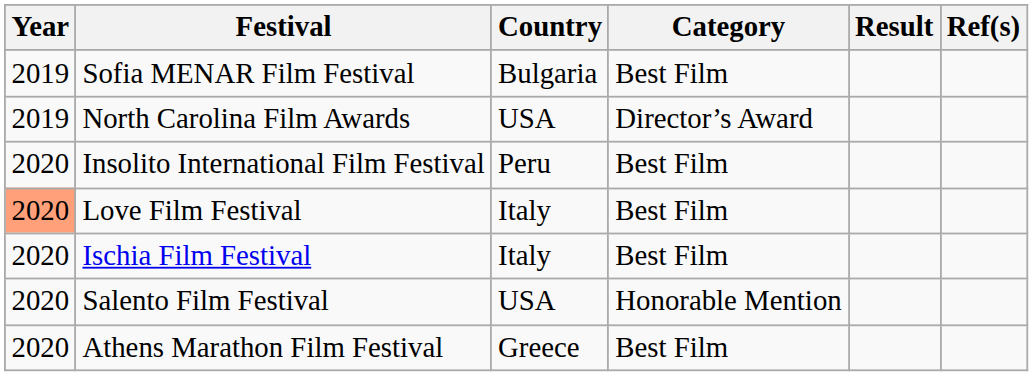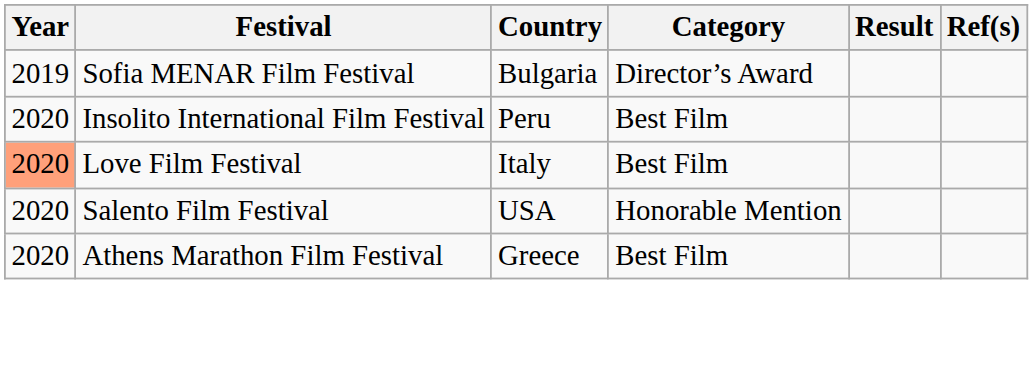 <table class="wikitable sortable">
 <tr>
 <th>Year</th>
 <th>Festival</th>
 <th>Country</th>
 <th>Category</th>
 <th>Result</th>
 <th><abbr>Ref(s)</abbr></th>
 </tr>
 <tr>
 <td>2019</td>
 <td>Sofia MENAR Film Festival</td>
 <td>Bulgaria</td>
-<td>Best Film</td>
-<td></td>
-<td></td>
-</tr>
-<tr>
-<td>2019</td>
-<td>North Carolina Film Awards</td>
-<td>USA</td>
 <td>Director’s Award</td>
 <td></td>
 <td></td>
 </tr>
 <tr>
 <td>2020</td>
 <td>Insolito International Film Festival</td>
 <td>Peru</td>
 <td>Best Film</td>
 <td></td>
 <td></td>
 </tr>
 <tr>
 <td style="background: lightsalmon;">2020</td>
 <td>Love Film Festival</td>
 <td>Italy</td>
 <td>Best Film</td>
 <td></td>
 <td></td>
 </tr>
 <tr>
 <td>2020</td>
-<td><a href='#'>Ischia Film Festival</a></td>
-<td>Italy</td>
-<td>Best Film</td>
-<td></td>
-<td></td>
-</tr>
-<tr>
-<td>2020</td>
 <td>Salento Film Festival</td>
 <td>USA</td>
 <td>Honorable Mention</td>
 <td></td>
 <td></td>
 </tr>
 <tr>
 <td>2020</td>
 <td>Athens Marathon  Film Festival</td>
 <td>Greece</td>
 <td>Best Film</td>
 <td></td>
 <td></td>
 </tr>
 </table>
